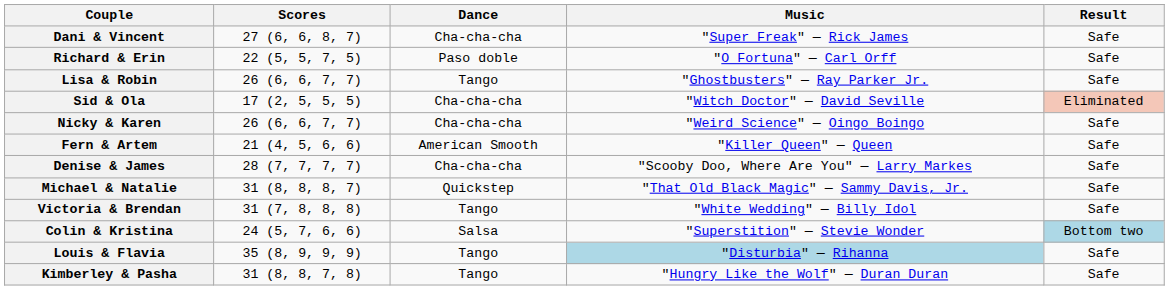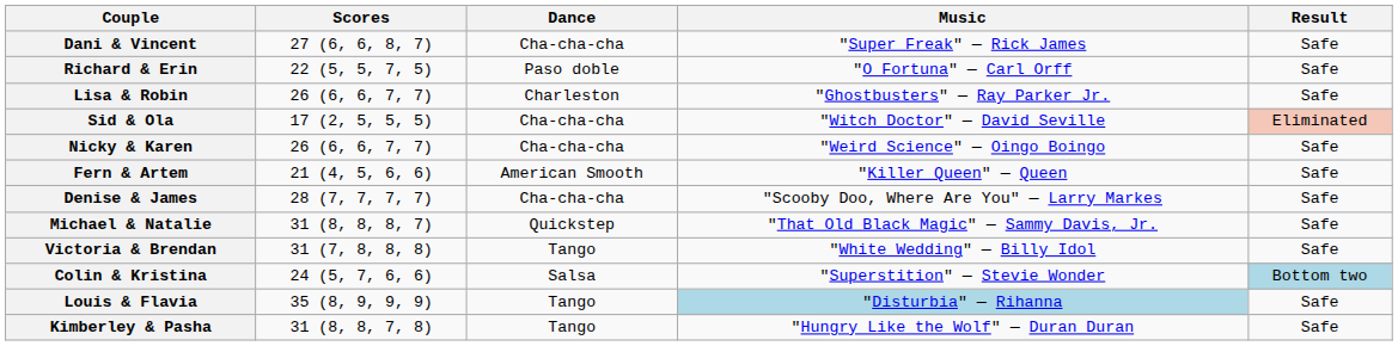 <table class="wikitable sortable" style="text-align:center; width:90%">
 <tr>
 <th scope="col">Couple</th>
 <th scope="col">Scores</th>
 <th scope="col" class="unsortable">Dance</th>
 <th scope="col" class="unsortable">Music</th>
 <th scope="col" class="unsortable">Result</th>
 </tr>
 <tr>
 <th scope="row">Dani & Vincent</th>
 <td>27 (6, 6, 8, 7)</td>
 <td>Cha-cha-cha</td>
 <td>"<a href='#'>Super Freak</a>" — <a href='#'>Rick James</a></td>
 <td>Safe</td>
 </tr>
 <tr>
 <th scope="row">Richard & Erin</th>
 <td>22 (5, 5, 7, 5)</td>
 <td>Paso doble</td>
 <td>"<a href='#'>O Fortuna</a>" — <a href='#'>Carl Orff</a></td>
 <td>Safe</td>
 </tr>
 <tr>
 <th scope="row">Lisa & Robin</th>
 <td>26 (6, 6, 7, 7)</td>
-<td>Tango</td>
+<td>Charleston</td>
 <td>"<a href='#'>Ghostbusters</a>" — <a href='#'>Ray Parker Jr.</a></td>
 <td>Safe</td>
 </tr>
 <tr>
 <th scope="row">Sid & Ola</th>
 <td>17 (2, 5, 5, 5)</td>
 <td>Cha-cha-cha</td>
 <td>"<a href='#'>Witch Doctor</a>" — <a href='#'>David Seville</a></td>
 <td bgcolor="f4c7b8">Eliminated</td>
 </tr>
 <tr>
 <th scope="row">Nicky & Karen</th>
 <td>26 (6, 6, 7, 7)</td>
 <td>Cha-cha-cha</td>
 <td>"<a href='#'>Weird Science</a>" — <a href='#'>Oingo Boingo</a></td>
 <td>Safe</td>
 </tr>
 <tr>
 <th scope="row">Fern & Artem</th>
 <td>21 (4, 5, 6, 6)</td>
 <td>American Smooth</td>
 <td>"<a href='#'>Killer Queen</a>" — <a href='#'>Queen</a></td>
 <td>Safe</td>
 </tr>
 <tr>
 <th scope="row">Denise & James</th>
 <td>28 (7, 7, 7, 7)</td>
 <td>Cha-cha-cha</td>
 <td>"Scooby Doo, Where Are You" — <a href='#'>Larry Markes</a></td>
 <td>Safe</td>
 </tr>
 <tr>
 <th scope="row">Michael & Natalie</th>
 <td>31 (8, 8, 8, 7)</td>
 <td>Quickstep</td>
 <td>"<a href='#'>That Old Black Magic</a>" — <a href='#'>Sammy Davis, Jr.</a></td>
 <td>Safe</td>
 </tr>
 <tr>
 <th scope="row">Victoria & Brendan</th>
 <td>31 (7, 8, 8, 8)</td>
 <td>Tango</td>
 <td>"<a href='#'>White Wedding</a>" — <a href='#'>Billy Idol</a></td>
 <td>Safe</td>
 </tr>
 <tr>
 <th scope="row">Colin & Kristina</th>
 <td>24 (5, 7, 6, 6)</td>
 <td>Salsa</td>
 <td>"<a href='#'>Superstition</a>" — <a href='#'>Stevie Wonder</a></td>
 <td bgcolor="lightblue">Bottom two</td>
 </tr>
 <tr>
 <th scope="row">Louis & Flavia</th>
 <td>35 (8, 9, 9, 9)</td>
 <td>Tango</td>
 <td style="background: lightblue;">"<a href='#'>Disturbia</a>" — <a href='#'>Rihanna</a></td>
 <td>Safe</td>
 </tr>
 <tr>
 <th scope="row">Kimberley & Pasha</th>
 <td>31 (8, 8, 7, 8)</td>
 <td>Tango</td>
 <td>"<a href='#'>Hungry Like the Wolf</a>" — <a href='#'>Duran Duran</a></td>
 <td>Safe</td>
 </tr>
 </table>
